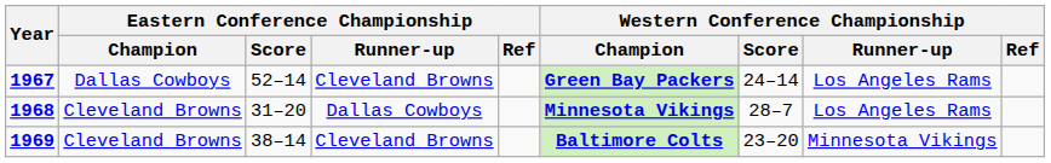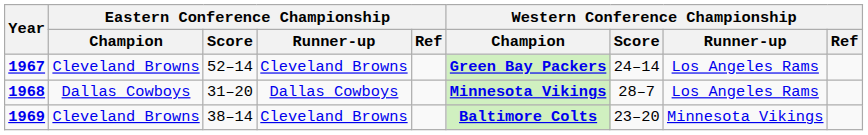 <table class="wikitable">
 <tr>
 <th rowspan="2">Year</th>
 <th colspan="4">Eastern Conference Championship</th>
 <th colspan="4">Western Conference Championship</th>
 </tr>
 <tr bgcolor="#efefef">
 <th>Champion</th>
 <th>Score</th>
 <th>Runner-up</th>
 <th>Ref</th>
 <th>Champion</th>
 <th>Score</th>
 <th>Runner-up</th>
 <th>Ref</th>
 </tr>
 <tr align="center">
 <td><strong><a href='#'>1967</a></strong></td>
-<td><a href='#'>Dallas Cowboys</a></td>
+<td><a href='#'>Cleveland Browns</a></td>
 <td>52–14</td>
 <td><a href='#'>Cleveland Browns</a></td>
 <td></td>
 <td style="background-color:#D0F0C0"><strong><a href='#'>Green Bay Packers</a></strong></td>
 <td>24–14</td>
 <td><a href='#'>Los Angeles Rams</a></td>
 <td></td>
 </tr>
 <tr align="center">
 <td><strong><a href='#'>1968</a></strong></td>
-<td><a href='#'>Cleveland Browns</a></td>
+<td><a href='#'>Dallas Cowboys</a></td>
 <td>31–20</td>
 <td><a href='#'>Dallas Cowboys</a></td>
 <td></td>
 <td style="background-color:#D0F0C0"><strong><a href='#'>Minnesota Vikings</a></strong></td>
 <td>28–7</td>
 <td><a href='#'>Los Angeles Rams</a></td>
 <td></td>
 </tr>
 <tr align="center">
 <td><strong><a href='#'>1969</a></strong></td>
 <td><a href='#'>Cleveland Browns</a></td>
 <td>38–14</td>
 <td><a href='#'>Cleveland Browns</a></td>
 <td></td>
 <td style="background-color:#D0F0C0"><strong><a href='#'>Baltimore Colts</a></strong></td>
 <td>23–20</td>
 <td><a href='#'>Minnesota Vikings</a></td>
 <td></td>
 </tr>
 </table>
